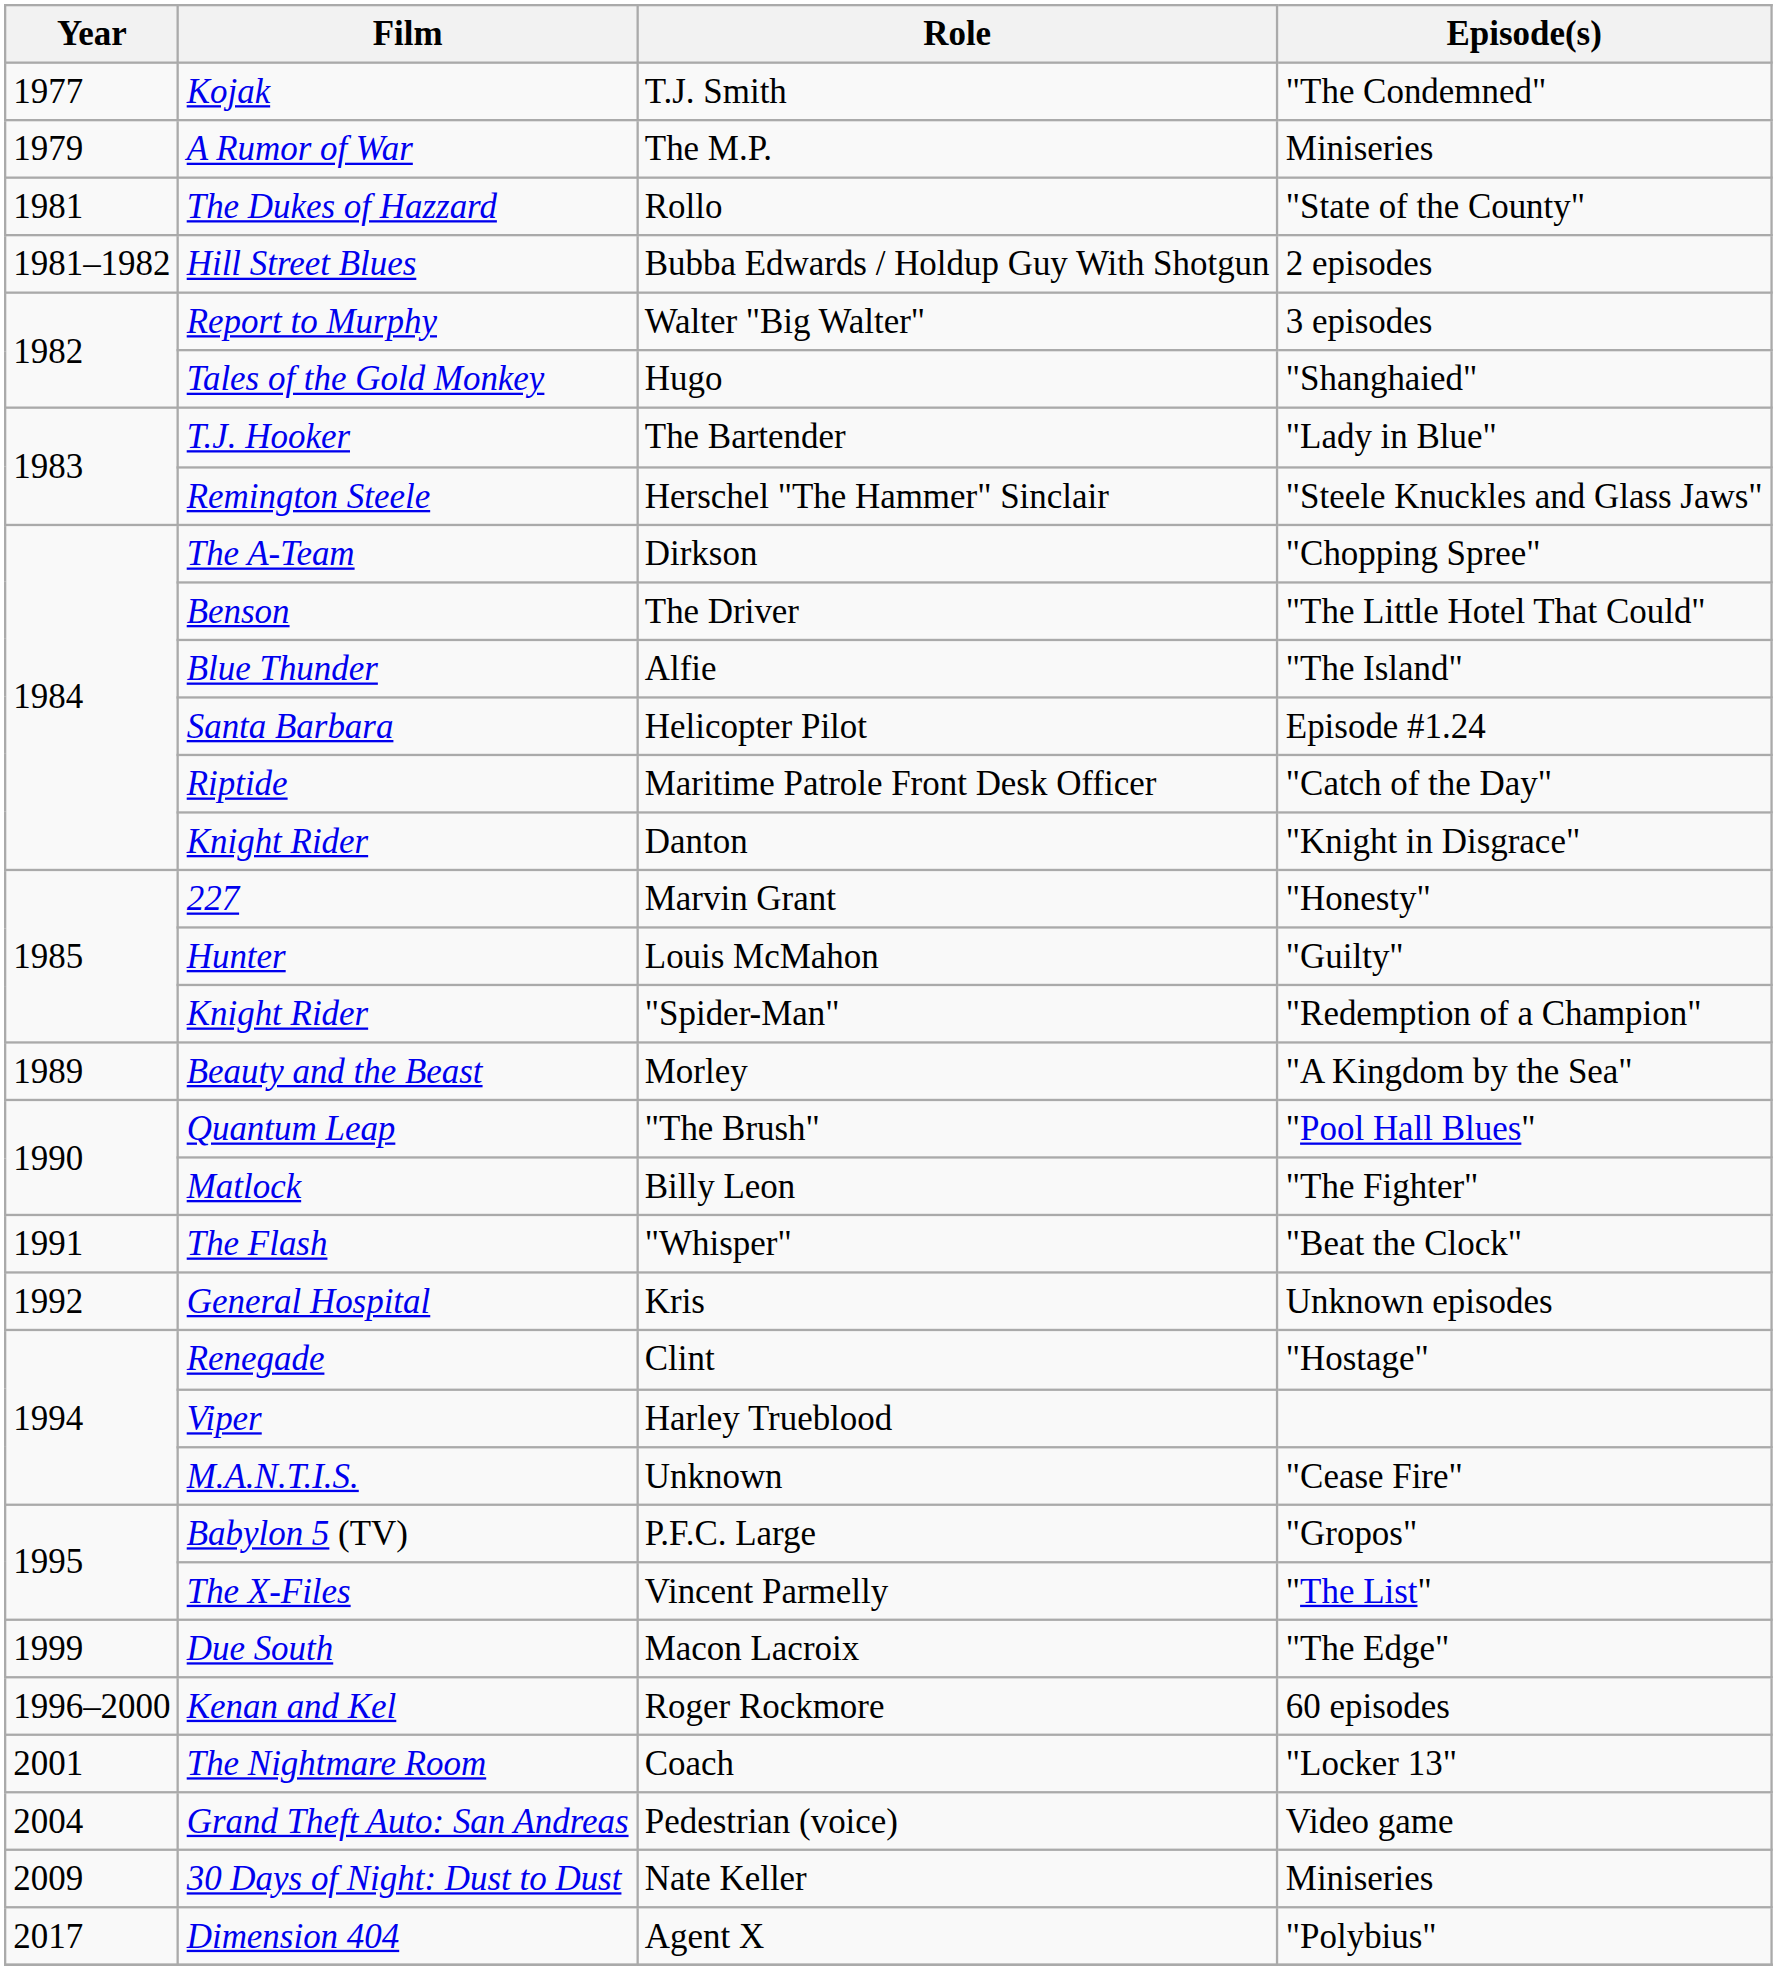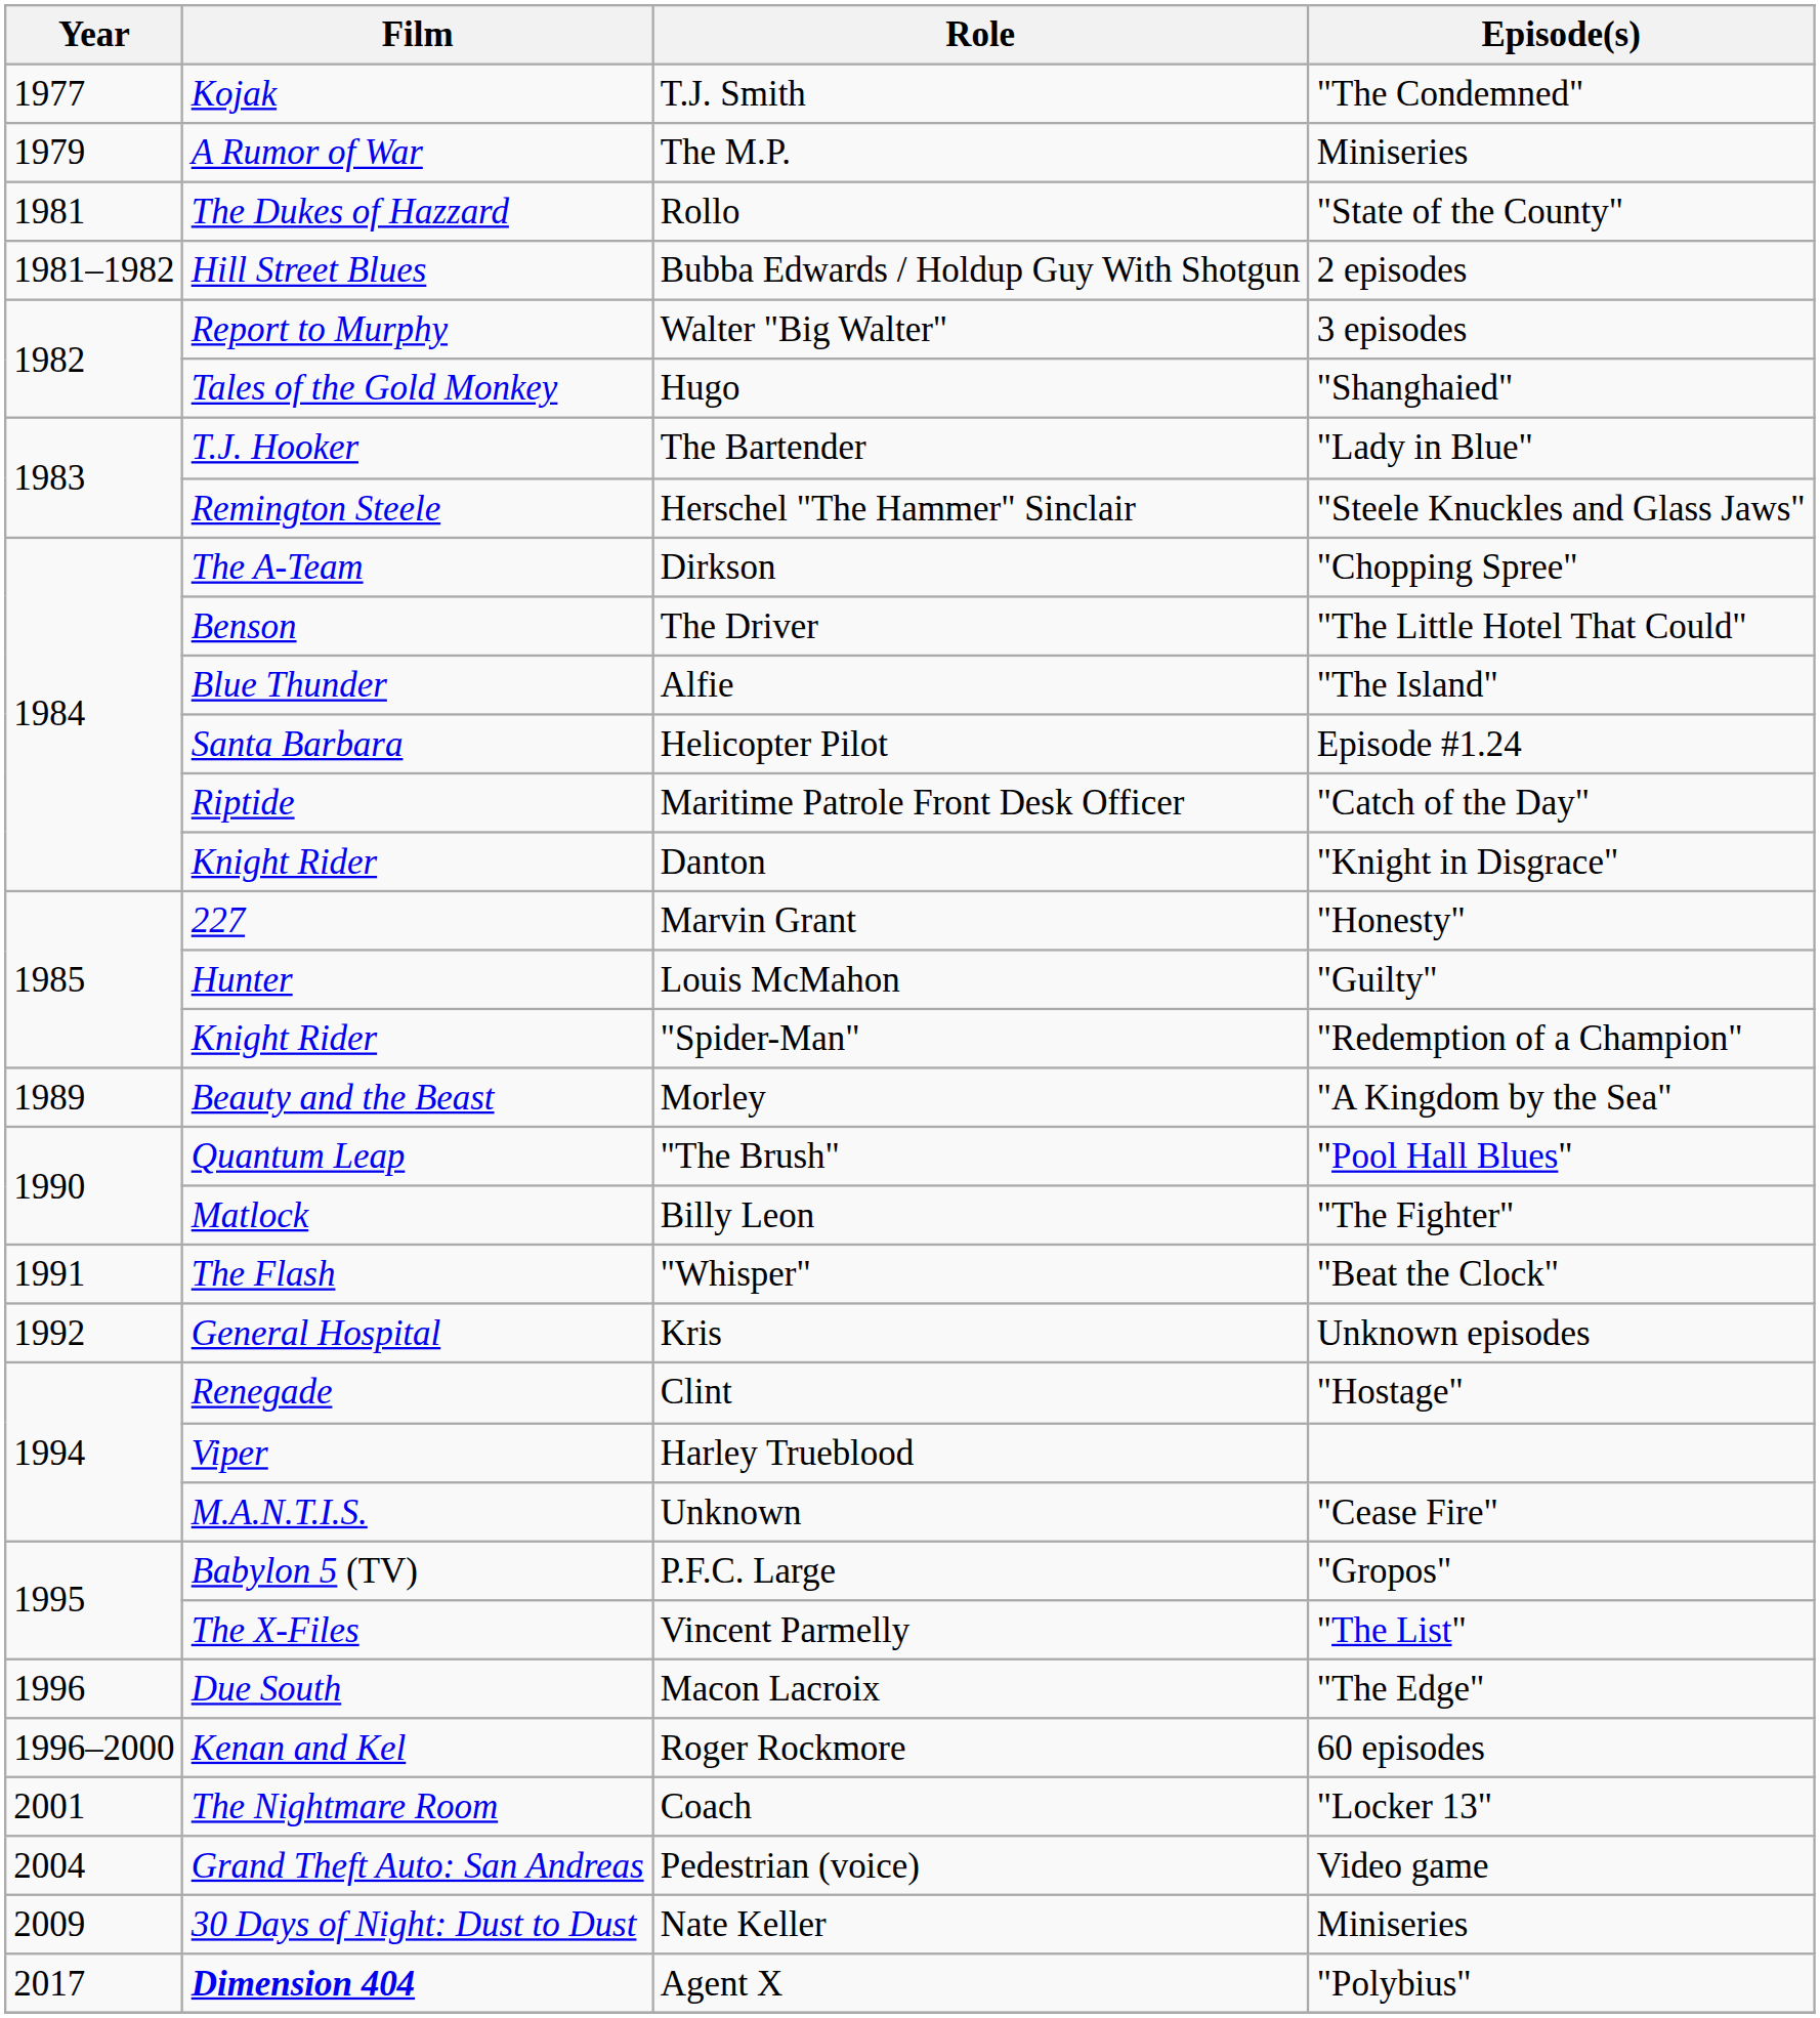 <table class="wikitable" style="font-size: 95%;">
 <tr>
 <th>Year</th>
 <th>Film</th>
 <th>Role</th>
 <th>Episode(s)</th>
 </tr>
 <tr>
 <td>1977</td>
 <td><em><a href='#'>Kojak</a></em></td>
 <td>T.J. Smith</td>
 <td>"The Condemned"</td>
 </tr>
 <tr>
 <td>1979</td>
 <td><em><a href='#'>A Rumor of War</a></em></td>
 <td>The M.P.</td>
 <td>Miniseries</td>
 </tr>
 <tr>
 <td>1981</td>
 <td><em><a href='#'>The Dukes of Hazzard</a></em></td>
 <td>Rollo</td>
 <td>"State of the County"</td>
 </tr>
 <tr>
 <td>1981–1982</td>
 <td><em><a href='#'>Hill Street Blues</a></em></td>
 <td>Bubba Edwards / Holdup Guy With Shotgun</td>
 <td>2 episodes</td>
 </tr>
 <tr>
 <td rowspan="2">1982</td>
 <td><em><a href='#'>Report to Murphy</a></em></td>
 <td>Walter "Big Walter"</td>
 <td>3 episodes</td>
 </tr>
 <tr>
 <td><em><a href='#'>Tales of the Gold Monkey</a></em></td>
 <td>Hugo</td>
 <td>"Shanghaied"</td>
 </tr>
 <tr>
 <td rowspan="2">1983</td>
 <td><em><a href='#'>T.J. Hooker</a></em></td>
 <td>The Bartender</td>
 <td>"Lady in Blue"</td>
 </tr>
 <tr>
 <td><em><a href='#'>Remington Steele</a></em></td>
 <td>Herschel "The Hammer" Sinclair</td>
 <td>"Steele Knuckles and Glass Jaws"</td>
 </tr>
 <tr>
 <td rowspan="6">1984</td>
 <td><em><a href='#'>The A-Team</a></em></td>
 <td>Dirkson</td>
 <td>"Chopping Spree"</td>
 </tr>
 <tr>
 <td><em><a href='#'>Benson</a></em></td>
 <td>The Driver</td>
 <td>"The Little Hotel That Could"</td>
 </tr>
 <tr>
 <td><em><a href='#'>Blue Thunder</a></em></td>
 <td>Alfie</td>
 <td>"The Island"</td>
 </tr>
 <tr>
 <td><em><a href='#'>Santa Barbara</a></em></td>
 <td>Helicopter Pilot</td>
 <td>Episode #1.24</td>
 </tr>
 <tr>
 <td><em><a href='#'>Riptide</a></em></td>
 <td>Maritime Patrole Front Desk Officer</td>
 <td>"Catch of the Day"</td>
 </tr>
 <tr>
 <td><em><a href='#'>Knight Rider</a></em></td>
 <td>Danton</td>
 <td>"Knight in Disgrace"</td>
 </tr>
 <tr>
 <td rowspan="3">1985</td>
 <td><em><a href='#'>227</a></em></td>
 <td>Marvin Grant</td>
 <td>"Honesty"</td>
 </tr>
 <tr>
 <td><em><a href='#'>Hunter</a></em></td>
 <td>Louis McMahon</td>
 <td>"Guilty"</td>
 </tr>
 <tr>
 <td><em><a href='#'>Knight Rider</a></em></td>
 <td>"Spider-Man"</td>
 <td>"Redemption of a Champion"</td>
 </tr>
 <tr>
 <td>1989</td>
 <td><em><a href='#'>Beauty and the Beast</a></em></td>
 <td>Morley</td>
 <td>"A Kingdom by the Sea"</td>
 </tr>
 <tr>
 <td rowspan="2">1990</td>
 <td><em><a href='#'>Quantum Leap</a></em></td>
 <td>"The Brush"</td>
 <td>"<a href='#'>Pool Hall Blues</a>"</td>
 </tr>
 <tr>
 <td><em><a href='#'>Matlock</a></em></td>
 <td>Billy Leon</td>
 <td>"The Fighter"</td>
 </tr>
 <tr>
 <td>1991</td>
 <td><em><a href='#'>The Flash</a></em></td>
 <td>"Whisper"</td>
 <td>"Beat the Clock"</td>
 </tr>
 <tr>
 <td>1992</td>
 <td><em><a href='#'>General Hospital</a></em></td>
 <td>Kris</td>
 <td>Unknown episodes</td>
 </tr>
 <tr>
 <td rowspan="3">1994</td>
 <td><em><a href='#'>Renegade</a></em></td>
 <td>Clint</td>
 <td>"Hostage"</td>
 </tr>
 <tr>
 <td><em><a href='#'>Viper</a></em></td>
 <td>Harley Trueblood</td>
 <td></td>
 </tr>
 <tr>
 <td><em><a href='#'>M.A.N.T.I.S.</a></em></td>
 <td>Unknown</td>
 <td>"Cease Fire"</td>
 </tr>
 <tr>
 <td rowspan="2">1995</td>
 <td><em><a href='#'>Babylon 5</a></em> (TV)</td>
 <td>P.F.C. Large</td>
 <td>"Gropos"</td>
 </tr>
 <tr>
 <td><em><a href='#'>The X-Files</a></em></td>
 <td>Vincent Parmelly</td>
 <td>"<a href='#'>The List</a>"</td>
 </tr>
 <tr>
-<td>1999</td>
+<td>1996</td>
 <td><em><a href='#'>Due South</a></em></td>
 <td>Macon Lacroix</td>
 <td>"The Edge"</td>
 </tr>
 <tr>
 <td>1996–2000</td>
 <td><em><a href='#'>Kenan and Kel</a></em></td>
 <td>Roger Rockmore</td>
 <td>60 episodes</td>
 </tr>
 <tr>
 <td>2001</td>
 <td><em><a href='#'>The Nightmare Room</a></em></td>
 <td>Coach</td>
 <td>"Locker 13"</td>
 </tr>
 <tr>
 <td>2004</td>
 <td><em><a href='#'>Grand Theft Auto: San Andreas</a></em></td>
 <td>Pedestrian (voice)</td>
 <td>Video game</td>
 </tr>
 <tr>
 <td>2009</td>
 <td><em><a href='#'>30 Days of Night: Dust to Dust</a></em></td>
 <td>Nate Keller</td>
 <td>Miniseries</td>
 </tr>
 <tr>
 <td>2017</td>
-<td><em><a href='#'>Dimension 404</a></em></td>
+<td><strong><em><a href='#'>Dimension 404</a></em></strong></td>
 <td>Agent X</td>
 <td>"Polybius"</td>
 </tr>
 <tr>
 </tr>
 </table>
